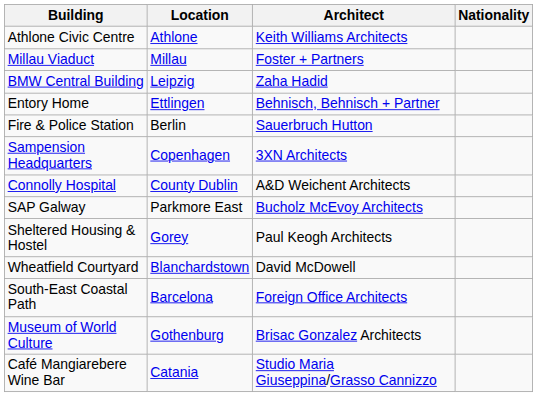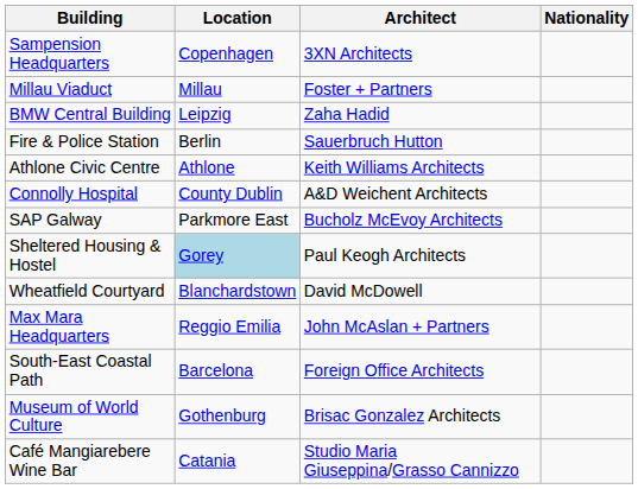 <table class="wikitable" border="1">
 <tr>
 <th header 1>Building</th>
 <th header 2>Location</th>
 <th header 3>Architect</th>
 <th header 4>Nationality</th>
 </tr>
 <tr>
-<td row 6, cell 1>Athlone Civic Centre</td>
-<td row 6, cell 2><a href='#'>Athlone</a><br></td>
-<td row 6, cell 3><a href='#'>Keith Williams Architects</a></td>
-<td row 6, cell 4></td>
+<td row 1, cell 1><a href='#'>Sampension Headquarters</a></td>
+<td row 1, cell 2><a href='#'>Copenhagen</a><br></td>
+<td row 1, cell 3><a href='#'>3XN Architects</a></td>
+<td row 1, cell 4></td>
 </tr>
 <tr>
 <td row 2, cell 1><a href='#'>Millau Viaduct</a></td>
 <td row 2, cell 2><a href='#'>Millau</a><br> </td>
 <td row 2, cell 3><a href='#'>Foster + Partners</a></td>
 <td row 2, cell 4></td>
 </tr>
 <tr>
 <td row 3, cell 1><a href='#'>BMW Central Building</a></td>
 <td row 3, cell 2><a href='#'>Leipzig</a><br></td>
 <td row 3, cell 3><a href='#'>Zaha Hadid</a></td>
 <td row 3, cell 4></td>
 </tr>
 <tr>
-<td row 4, cell 1>Entory Home</td>
-<td row 4, cell 2><a href='#'>Ettlingen</a><br></td>
-<td row 4, cell 3><a href='#'>Behnisch, Behnisch + Partner</a></td>
-<td row 4, cell 4></td>
-</tr>
-<tr>
 <td row 5, cell 1>Fire & Police Station</td>
 <td row 5, cell 2>Berlin<br></td>
 <td row 5, cell 3><a href='#'>Sauerbruch Hutton</a></td>
 <td row 5, cell 4></td>
 </tr>
 <tr>
-<td row 1, cell 1><a href='#'>Sampension Headquarters</a></td>
-<td row 1, cell 2><a href='#'>Copenhagen</a><br></td>
-<td row 1, cell 3><a href='#'>3XN Architects</a></td>
-<td row 1, cell 4></td>
+<td row 6, cell 1>Athlone Civic Centre</td>
+<td row 6, cell 2><a href='#'>Athlone</a><br></td>
+<td row 6, cell 3><a href='#'>Keith Williams Architects</a></td>
+<td row 6, cell 4></td>
 </tr>
 <tr>
 <td row 7, cell 1><a href='#'>Connolly Hospital</a></td>
 <td row 10, cell 2><a href='#'>County Dublin</a><br></td>
 <td row 7, cell 3>A&D Weichent Architects</td>
 <td row 7, cell 4></td>
 </tr>
 <tr>
 <td row 8, cell 1>SAP Galway</td>
 <td row 8, cell 2>Parkmore East<br> </td>
 <td row 8, cell 3><a href='#'>Bucholz McEvoy Architects</a></td>
 <td row 8, cell 4></td>
 </tr>
 <tr>
 <td row 9, cell 1>Sheltered Housing & Hostel</td>
-<td row 9, cell 2><a href='#'>Gorey</a><br> </td>
+<td row 9, cell 2 style="background: lightblue;"><a href='#'>Gorey</a><br> </td>
 <td row 9, cell 3>Paul Keogh Architects</td>
 <td row 9, cell 4></td>
 </tr>
 <tr>
 <td row 10, cell 1>Wheatfield Courtyard</td>
 <td row 7, cell 2><a href='#'>Blanchardstown</a><br></td>
 <td row 10, cell 3>David McDowell</td>
 <td row 10, cell 4></td>
+</tr>
+<tr>
+<td row 11, cell 1><a href='#'>Max Mara Headquarters</a></td>
+<td row 11, cell 2><a href='#'>Reggio Emilia</a><br></td>
+<td row 11, cell 3><a href='#'>John McAslan + Partners</a></td>
+<td row 11, cell 4></td>
 </tr>
 <tr>
 <td row 12, cell 1>South-East Coastal Path</td>
 <td row 12, cell 2><a href='#'>Barcelona</a><br></td>
 <td row 12, cell 3><a href='#'>Foreign Office Architects</a></td>
 <td row 12, cell 4></td>
 </tr>
 <tr>
 <td row 13, cell 1><a href='#'>Museum of World Culture</a></td>
 <td row 13, cell 2><a href='#'>Gothenburg</a><br></td>
 <td row 13, cell 3><a href='#'>Brisac Gonzalez</a> Architects</td>
 <td row 13, cell 4></td>
 </tr>
 <tr>
 <td row 14, cell 1>Café Mangiarebere Wine Bar</td>
 <td row 14, cell 2><a href='#'>Catania</a><br></td>
 <td row 14, cell 3><a href='#'>Studio Maria Giuseppina</a>/<a href='#'>Grasso Cannizzo</a></td>
 <td row 14, cell 4></td>
 </tr>
 </table>
